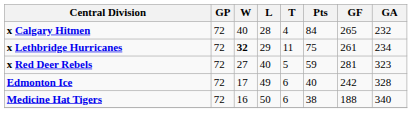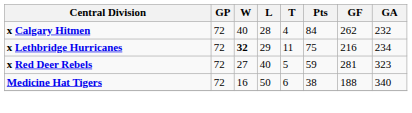 <table class="wikitable">
 <tr>
 <th width="45%">Central Division</th>
 <th width="5%">GP</th>
 <th width="5%">W</th>
 <th width="5%">L</th>
 <th width="5%">T</th>
 <th width="7.5%">Pts</th>
 <th width="7.5%">GF</th>
 <th width="7.5%">GA</th>
 </tr>
 <tr>
 <td><strong>x <a href='#'>Calgary Hitmen</a></strong></td>
 <td>72</td>
 <td>40</td>
 <td>28</td>
 <td>4</td>
 <td>84</td>
-<td>265</td>
+<td>262</td>
 <td>232</td>
 </tr>
 <tr>
 <td><strong>x <a href='#'>Lethbridge Hurricanes</a></strong></td>
 <td>72</td>
 <td><strong>32</strong></td>
 <td>29</td>
 <td>11</td>
 <td>75</td>
-<td>261</td>
+<td>216</td>
 <td>234</td>
 </tr>
 <tr>
 <td><strong>x <a href='#'>Red Deer Rebels</a></strong></td>
 <td>72</td>
 <td>27</td>
 <td>40</td>
 <td>5</td>
 <td>59</td>
 <td>281</td>
 <td>323</td>
-</tr>
-<tr>
-<td><strong><a href='#'>Edmonton Ice</a></strong></td>
-<td>72</td>
-<td>17</td>
-<td>49</td>
-<td>6</td>
-<td>40</td>
-<td>242</td>
-<td>328</td>
 </tr>
 <tr>
 <td><strong><a href='#'>Medicine Hat Tigers</a></strong></td>
 <td>72</td>
 <td>16</td>
 <td>50</td>
 <td>6</td>
 <td>38</td>
 <td>188</td>
 <td>340</td>
 </tr>
 <tr>
 </tr>
 </table>
